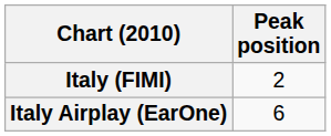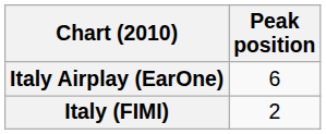 <table class="wikitable sortable plainrowheaders" style="text-align:center;">
 <tr>
 <th>Chart (2010)</th>
 <th>Peak<br>position</th>
 </tr>
 <tr>
+<th scope="row">Italy Airplay (EarOne)</th>
+<td>6</td>
+</tr>
+<tr>
 <th scope="row">Italy (FIMI)</th>
 <td>2</td>
 </tr>
-<tr>
-<th scope="row">Italy Airplay (EarOne)</th>
-<td>6</td>
-</tr>
 </table>
